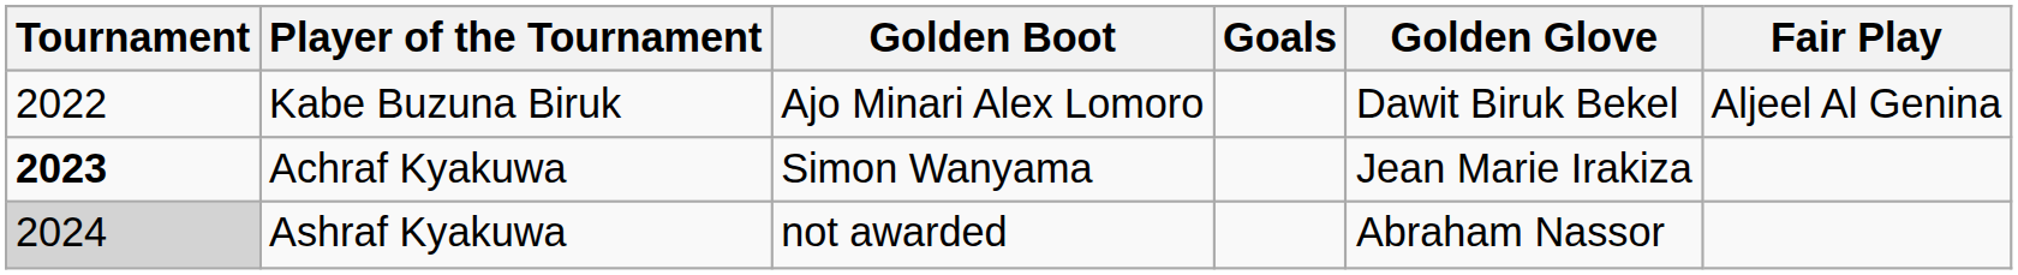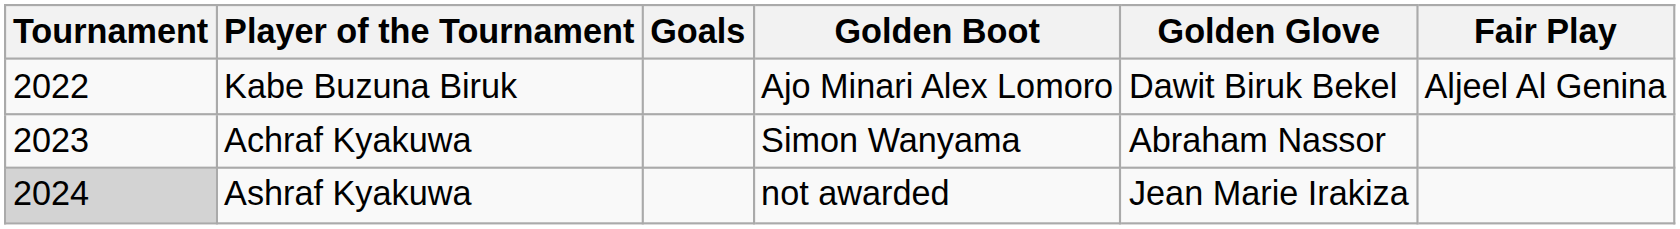 <table class="wikitable">
 <tr>
 <th>Tournament</th>
 <th>Player of the Tournament</th>
+<th>Goals</th>
 <th>Golden Boot</th>
-<th>Goals</th>
 <th>Golden Glove</th>
 <th>Fair Play</th>
 </tr>
 <tr>
 <td>2022</td>
 <td>Kabe Buzuna Biruk</td>
+<td></td>
 <td> Ajo Minari Alex Lomoro</td>
-<td></td>
 <td> Dawit Biruk Bekel</td>
 <td> Aljeel Al Genina</td>
 </tr>
 <tr>
-<td><strong>2023</strong></td>
+<td>2023</td>
 <td> Achraf Kyakuwa</td>
+<td></td>
 <td> Simon Wanyama</td>
-<td></td>
-<td> Jean Marie Irakiza</td>
+<td> Abraham Nassor</td>
 <td></td>
 </tr>
 <tr>
 <td style="background: lightgrey;">2024</td>
 <td> Ashraf Kyakuwa</td>
+<td></td>
 <td>not awarded</td>
-<td></td>
-<td> Abraham Nassor</td>
+<td> Jean Marie Irakiza</td>
 <td></td>
 </tr>
 </table>
